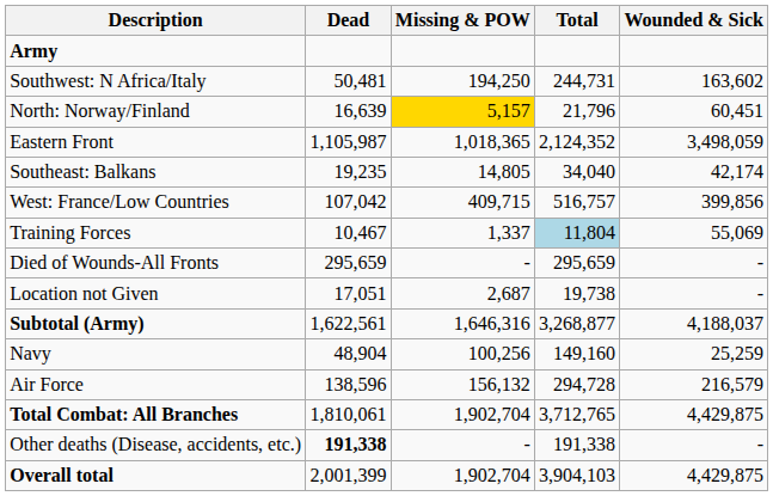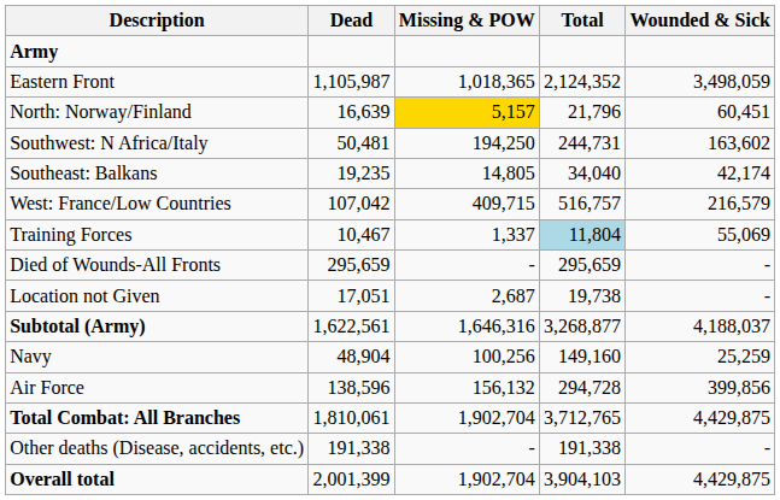 <table class="wikitable" style="text-align: right;">
 <tr>
 <th>Description</th>
 <th>Dead</th>
 <th>Missing & POW</th>
 <th>Total</th>
 <th>Wounded & Sick</th>
 </tr>
 <tr>
 <td style="text-align: left;"><strong>Army</strong></td>
 <td></td>
 <td></td>
 <td></td>
 <td></td>
 </tr>
 <tr>
-<td style="text-align: left;">Southwest: N Africa/Italy</td>
-<td>50,481</td>
-<td>194,250</td>
-<td>244,731</td>
-<td>163,602</td>
+<td style="text-align: left;">Eastern Front</td>
+<td>1,105,987</td>
+<td>1,018,365</td>
+<td>2,124,352</td>
+<td>3,498,059</td>
 </tr>
 <tr>
 <td style="text-align: left;">North: Norway/Finland</td>
 <td>16,639</td>
 <td style="background: gold;">5,157</td>
 <td>21,796</td>
 <td>60,451</td>
 </tr>
 <tr>
-<td style="text-align: left;">Eastern Front</td>
-<td>1,105,987</td>
-<td>1,018,365</td>
-<td>2,124,352</td>
-<td>3,498,059</td>
+<td style="text-align: left;">Southwest: N Africa/Italy</td>
+<td>50,481</td>
+<td>194,250</td>
+<td>244,731</td>
+<td>163,602</td>
 </tr>
 <tr>
 <td style="text-align: left;">Southeast: Balkans</td>
 <td>19,235</td>
 <td>14,805</td>
 <td>34,040</td>
 <td>42,174</td>
 </tr>
 <tr>
 <td style="text-align: left;">West: France/Low Countries</td>
 <td>107,042</td>
 <td>409,715</td>
 <td>516,757</td>
-<td>399,856</td>
+<td>216,579</td>
 </tr>
 <tr>
 <td style="text-align: left;">Training Forces</td>
 <td>10,467</td>
 <td>1,337</td>
 <td style="background: lightblue;">11,804</td>
 <td>55,069</td>
 </tr>
 <tr>
 <td style="text-align: left;">Died of Wounds-All Fronts</td>
 <td>295,659</td>
 <td>-</td>
 <td>295,659</td>
 <td>-</td>
 </tr>
 <tr>
 <td style="text-align: left;">Location not Given</td>
 <td>17,051</td>
 <td>2,687</td>
 <td>19,738</td>
 <td>-</td>
 </tr>
 <tr>
 <td style="text-align: left;"><strong>Subtotal (Army)</strong></td>
 <td>1,622,561</td>
 <td>1,646,316</td>
 <td>3,268,877</td>
 <td>4,188,037</td>
 </tr>
 <tr>
 <td style="text-align: left;">Navy</td>
 <td>48,904</td>
 <td>100,256</td>
 <td>149,160</td>
 <td>25,259</td>
 </tr>
 <tr>
 <td style="text-align: left;">Air Force</td>
 <td>138,596</td>
 <td>156,132</td>
 <td>294,728</td>
-<td>216,579</td>
+<td>399,856</td>
 </tr>
 <tr>
 <td style="text-align: left;"><strong>Total Combat: All Branches</strong></td>
 <td>1,810,061</td>
 <td>1,902,704</td>
 <td>3,712,765</td>
 <td>4,429,875</td>
 </tr>
 <tr>
 <td style="text-align: left;">Other deaths (Disease, accidents, etc.)</td>
-<td><strong>191,338</strong></td>
+<td>191,338</td>
 <td>-</td>
 <td>191,338</td>
 <td>-</td>
 </tr>
 <tr>
 <td style="text-align: left;"><strong>Overall total</strong></td>
 <td>2,001,399</td>
 <td>1,902,704</td>
 <td>3,904,103</td>
 <td>4,429,875</td>
 </tr>
 <tr>
 </tr>
 </table>
